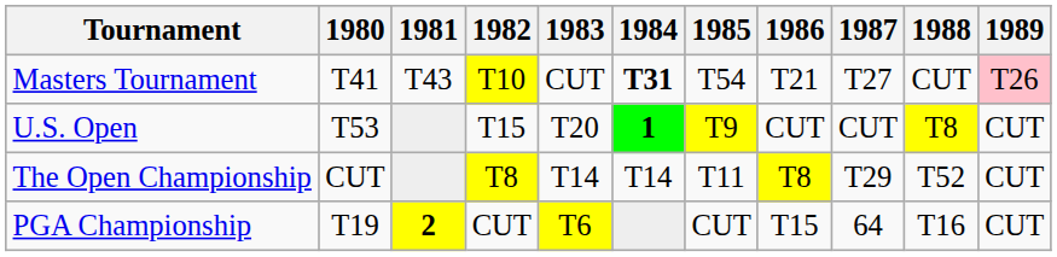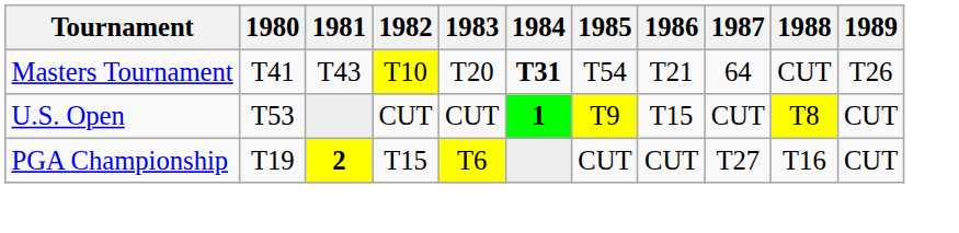 <table class="wikitable" style="font-size:95%;text-align:center;">
 <tr>
 <th>Tournament</th>
 <th>1980</th>
 <th>1981</th>
 <th>1982</th>
 <th>1983</th>
 <th>1984</th>
 <th>1985</th>
 <th>1986</th>
 <th>1987</th>
 <th>1988</th>
 <th>1989</th>
 </tr>
 <tr>
 <td align=left><a href='#'>Masters Tournament</a></td>
 <td>T41</td>
 <td>T43</td>
 <td style="background:yellow;">T10</td>
-<td>CUT</td>
+<td>T20</td>
 <td><strong>T31</strong></td>
 <td>T54</td>
 <td>T21</td>
-<td>T27</td>
+<td>64</td>
 <td>CUT</td>
-<td style="background: pink;">T26</td>
+<td>T26</td>
 </tr>
 <tr>
 <td align=left><a href='#'>U.S. Open</a></td>
 <td>T53</td>
 <td style="background:#eeeeee;"></td>
-<td>T15</td>
-<td>T20</td>
+<td>CUT</td>
+<td>CUT</td>
 <td style="background:lime;"><strong>1</strong></td>
 <td style="background:yellow;">T9</td>
-<td>CUT</td>
+<td>T15</td>
 <td>CUT</td>
 <td style="background:yellow;">T8</td>
-<td>CUT</td>
-</tr>
-<tr>
-<td align=left><a href='#'>The Open Championship</a></td>
-<td>CUT</td>
-<td style="background:#eeeeee;"></td>
-<td style="background:yellow;">T8</td>
-<td>T14</td>
-<td>T14</td>
-<td>T11</td>
-<td style="background:yellow;">T8</td>
-<td>T29</td>
-<td>T52</td>
 <td>CUT</td>
 </tr>
 <tr>
 <td align=left><a href='#'>PGA Championship</a></td>
 <td>T19</td>
 <td style="background:yellow;"><strong>2</strong></td>
-<td>CUT</td>
+<td>T15</td>
 <td style="background:yellow;">T6</td>
 <td style="background:#eeeeee;"></td>
 <td>CUT</td>
-<td>T15</td>
-<td>64</td>
+<td>CUT</td>
+<td>T27</td>
 <td>T16</td>
 <td>CUT</td>
 </tr>
 </table>
